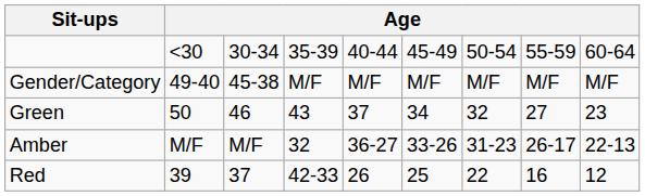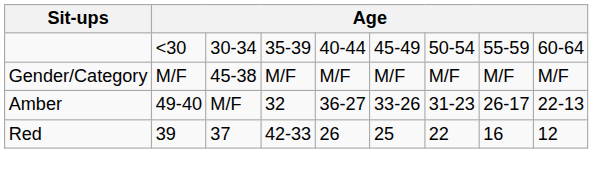 <table class="wikitable">
 <tr>
 <th>Sit-ups</th>
 <th colspan="8">Age</th>
 </tr>
 <tr>
 <td></td>
 <td><30</td>
 <td>30-34</td>
 <td>35-39</td>
 <td>40-44</td>
 <td>45-49</td>
 <td>50-54</td>
 <td>55-59</td>
 <td>60-64</td>
 </tr>
 <tr>
 <td>Gender/Category</td>
-<td>49-40</td>
+<td>M/F</td>
 <td>45-38</td>
 <td>M/F</td>
 <td>M/F</td>
 <td>M/F</td>
 <td>M/F</td>
 <td>M/F</td>
 <td>M/F</td>
 </tr>
 <tr>
-<td>Green</td>
-<td>50</td>
-<td>46</td>
-<td>43</td>
-<td>37</td>
-<td>34</td>
-<td>32</td>
-<td>27</td>
-<td>23</td>
-</tr>
-<tr>
 <td>Amber</td>
-<td>M/F</td>
+<td>49-40</td>
 <td>M/F</td>
 <td>32</td>
 <td>36-27</td>
 <td>33-26</td>
 <td>31-23</td>
 <td>26-17</td>
 <td>22-13</td>
 </tr>
 <tr>
 <td>Red</td>
 <td>39</td>
 <td>37</td>
 <td>42-33</td>
 <td>26</td>
 <td>25</td>
 <td>22</td>
 <td>16</td>
 <td>12</td>
 </tr>
 </table>
